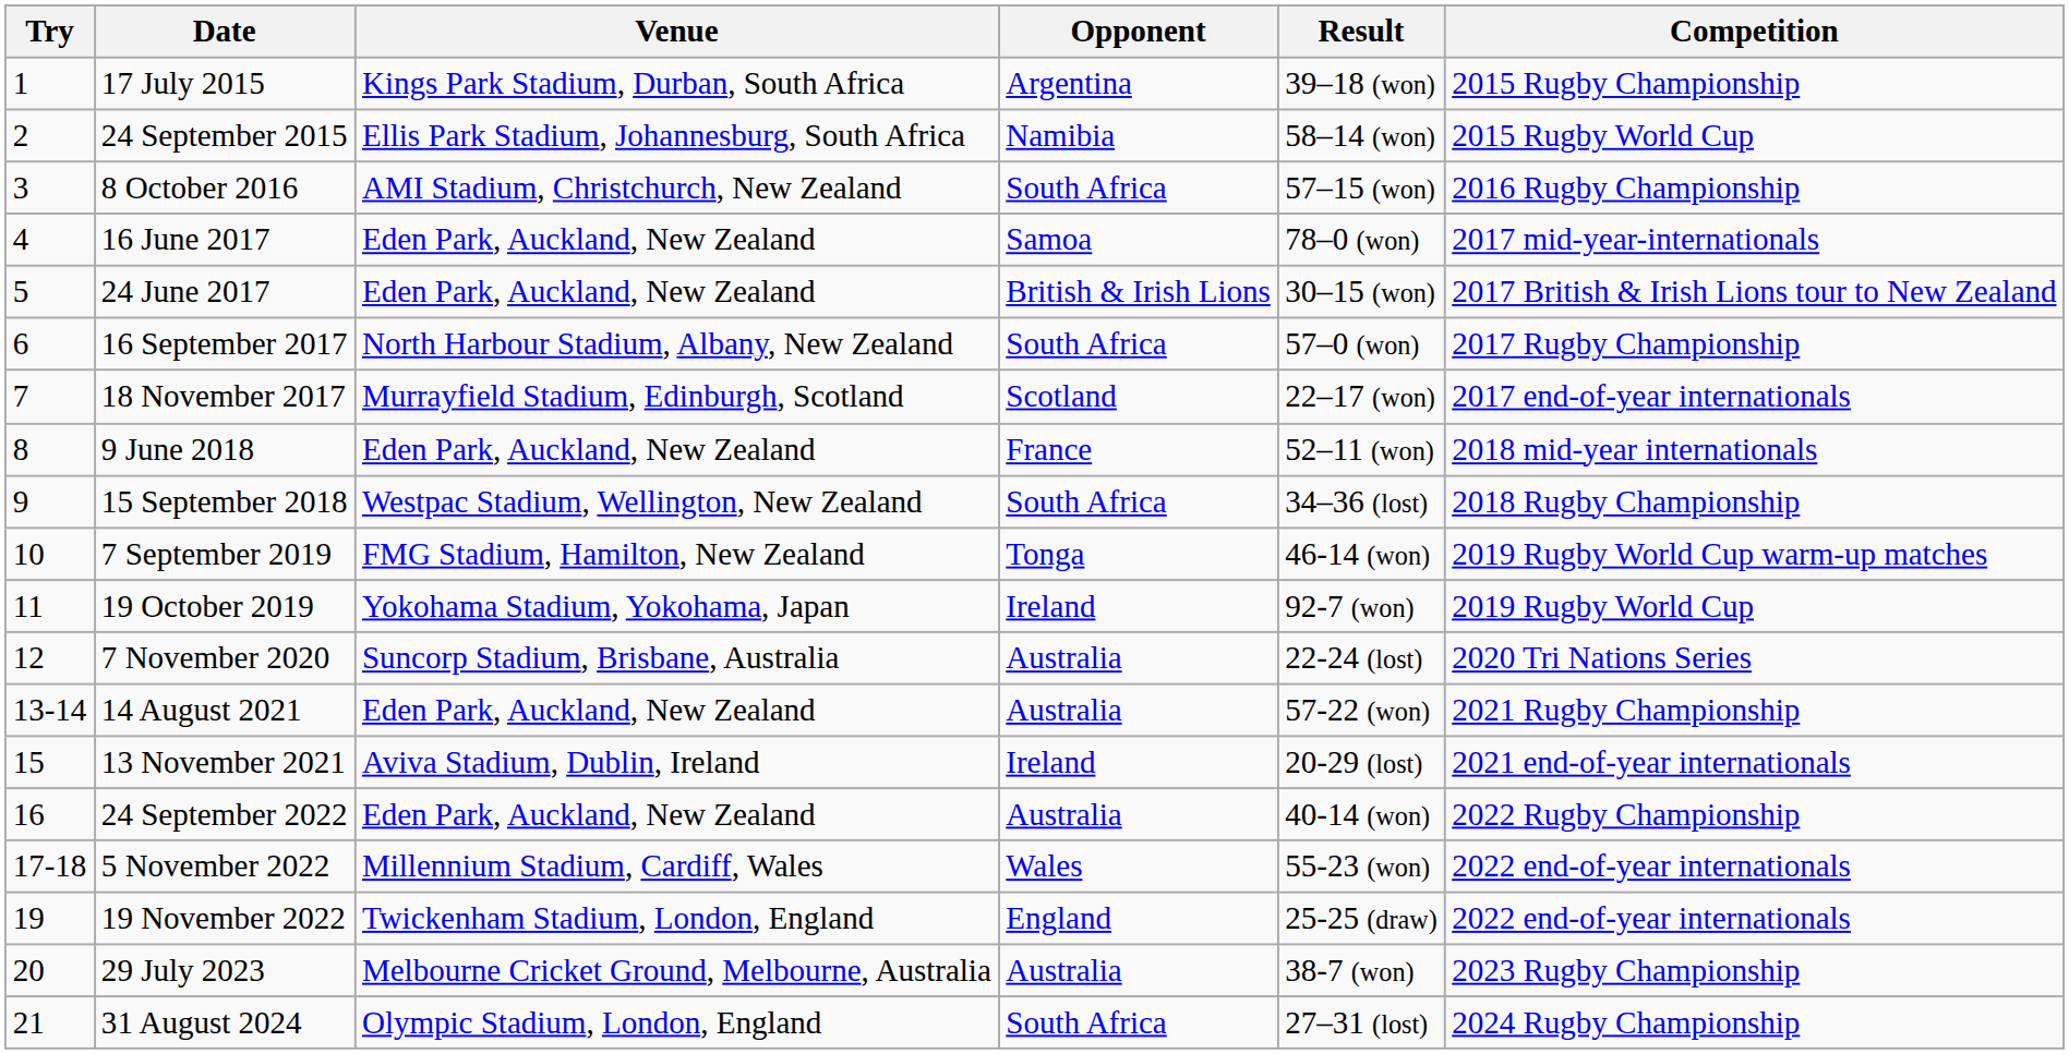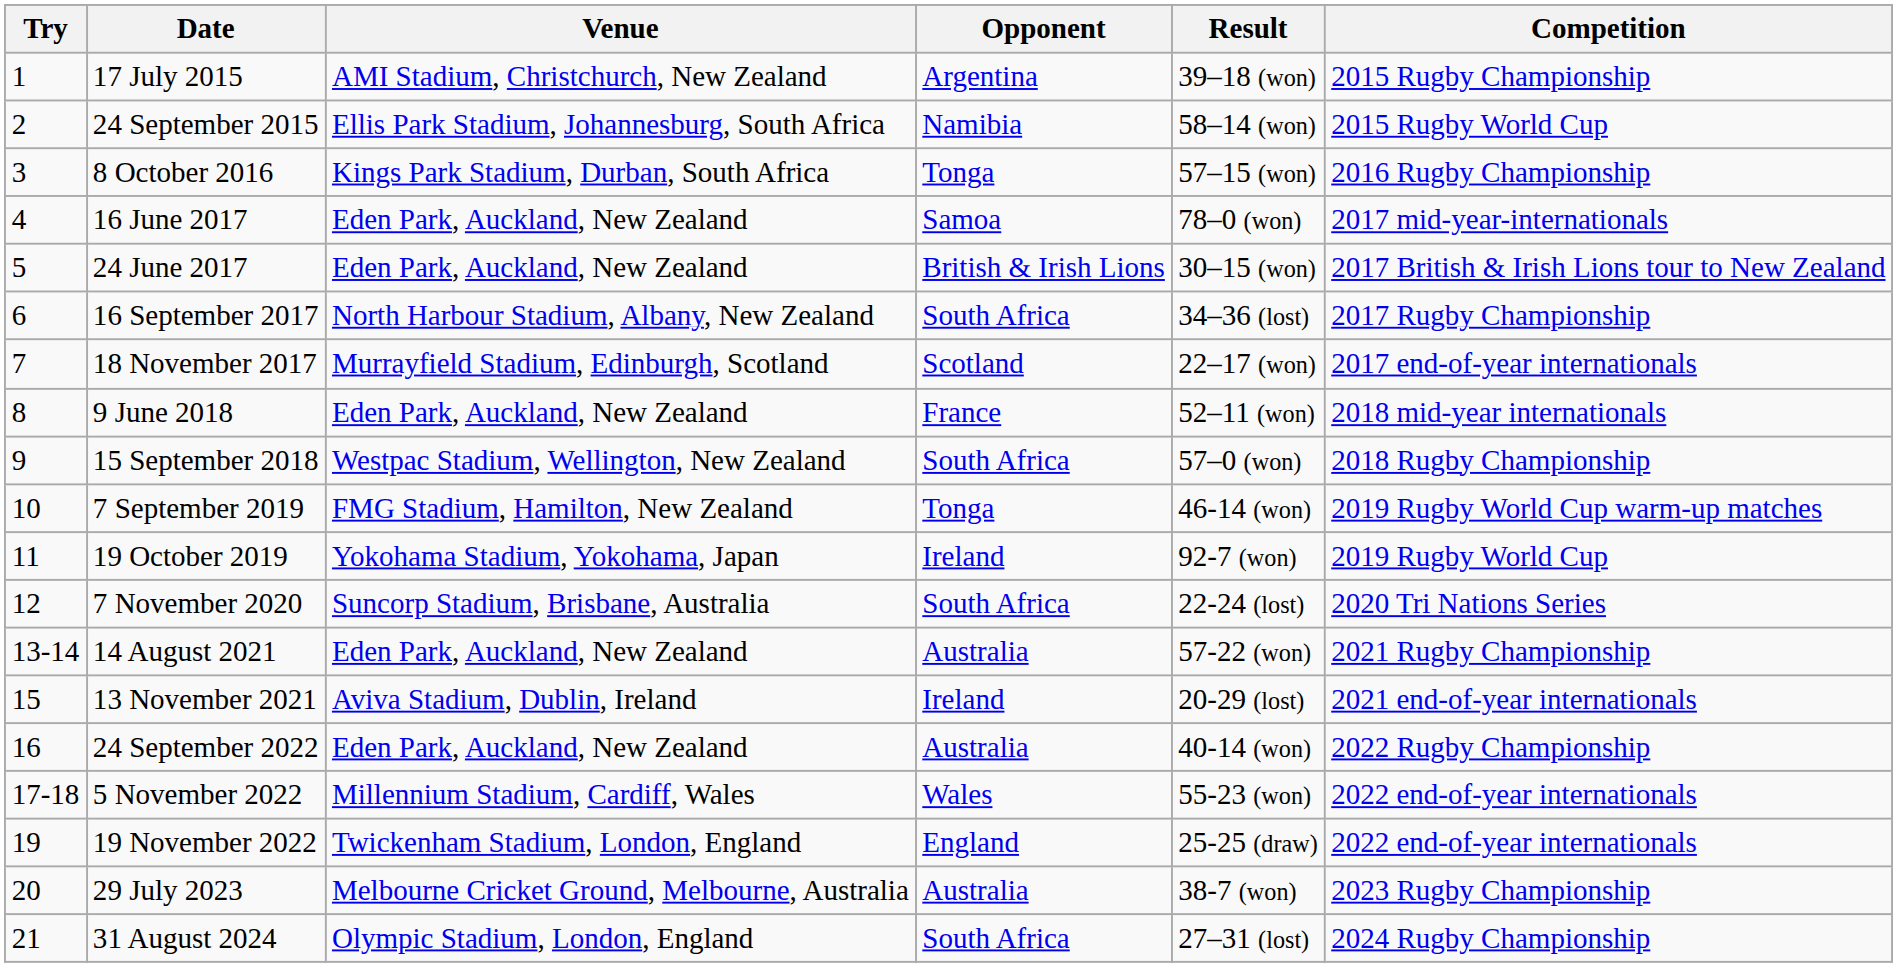 <table class="wikitable sortable" style="text-align:left; font-size:95%">
 <tr>
 <th>Try</th>
 <th>Date</th>
 <th>Venue</th>
 <th>Opponent</th>
 <th>Result</th>
 <th>Competition</th>
 </tr>
 <tr>
 <td>1</td>
 <td>17 July 2015</td>
-<td><a href='#'>Kings Park Stadium</a>, <a href='#'>Durban</a>, South Africa</td>
+<td><a href='#'>AMI Stadium</a>, <a href='#'>Christchurch</a>, New Zealand</td>
 <td><a href='#'>Argentina</a></td>
 <td>39–18 <small>(won)</small></td>
 <td><a href='#'>2015 Rugby Championship</a></td>
 </tr>
 <tr>
 <td>2</td>
 <td>24 September 2015</td>
 <td><a href='#'>Ellis Park Stadium</a>, <a href='#'>Johannesburg</a>, South Africa</td>
 <td><a href='#'>Namibia</a></td>
 <td>58–14 <small>(won)</small></td>
 <td><a href='#'>2015 Rugby World Cup</a></td>
 </tr>
 <tr>
 <td>3</td>
 <td>8 October 2016</td>
-<td><a href='#'>AMI Stadium</a>, <a href='#'>Christchurch</a>, New Zealand</td>
-<td><a href='#'>South Africa</a></td>
+<td><a href='#'>Kings Park Stadium</a>, <a href='#'>Durban</a>, South Africa</td>
+<td><a href='#'>Tonga</a></td>
 <td>57–15 <small>(won)</small></td>
 <td><a href='#'>2016 Rugby Championship</a></td>
 </tr>
 <tr>
 <td>4</td>
 <td>16 June 2017</td>
 <td><a href='#'>Eden Park</a>, <a href='#'>Auckland</a>, New Zealand</td>
 <td><a href='#'>Samoa</a></td>
 <td>78–0 <small>(won)</small></td>
 <td><a href='#'>2017 mid-year-internationals</a></td>
 </tr>
 <tr>
 <td>5</td>
 <td>24 June 2017</td>
 <td><a href='#'>Eden Park</a>, <a href='#'>Auckland</a>, New Zealand</td>
 <td><a href='#'>British & Irish Lions</a></td>
 <td>30–15 <small>(won)</small></td>
 <td><a href='#'>2017 British & Irish Lions tour to New Zealand</a></td>
 </tr>
 <tr>
 <td>6</td>
 <td>16 September 2017</td>
 <td><a href='#'>North Harbour Stadium</a>, <a href='#'>Albany</a>, New Zealand</td>
 <td><a href='#'>South Africa</a></td>
-<td>57–0 <small>(won)</small></td>
+<td>34–36 <small>(lost)</small></td>
 <td><a href='#'>2017 Rugby Championship</a></td>
 </tr>
 <tr>
 <td>7</td>
 <td>18 November 2017</td>
 <td><a href='#'>Murrayfield Stadium</a>, <a href='#'>Edinburgh</a>, Scotland</td>
 <td><a href='#'>Scotland</a></td>
 <td>22–17 <small>(won)</small></td>
 <td><a href='#'>2017 end-of-year internationals</a></td>
 </tr>
 <tr>
 <td>8</td>
 <td>9 June 2018</td>
 <td><a href='#'>Eden Park</a>, <a href='#'>Auckland</a>, New Zealand</td>
 <td><a href='#'>France</a></td>
 <td>52–11 <small>(won)</small></td>
 <td><a href='#'>2018 mid-year internationals</a></td>
 </tr>
 <tr>
 <td>9</td>
 <td>15 September 2018</td>
 <td><a href='#'>Westpac Stadium</a>, <a href='#'>Wellington</a>, New Zealand</td>
 <td><a href='#'>South Africa</a></td>
-<td>34–36 <small>(lost)</small></td>
+<td>57–0 <small>(won)</small></td>
 <td><a href='#'>2018 Rugby Championship</a></td>
 </tr>
 <tr>
 <td>10</td>
 <td>7 September 2019</td>
 <td><a href='#'>FMG Stadium</a>, <a href='#'>Hamilton</a>, New Zealand</td>
 <td><a href='#'>Tonga</a></td>
 <td>46-14 <small>(won)</small></td>
 <td><a href='#'>2019 Rugby World Cup warm-up matches</a></td>
 </tr>
 <tr>
 <td>11</td>
 <td>19 October 2019</td>
 <td><a href='#'>Yokohama Stadium</a>, <a href='#'>Yokohama</a>, Japan</td>
 <td><a href='#'>Ireland</a></td>
 <td>92-7 <small>(won)</small></td>
 <td><a href='#'>2019 Rugby World Cup</a></td>
 </tr>
 <tr>
 <td>12</td>
 <td>7 November 2020</td>
 <td><a href='#'>Suncorp Stadium</a>, <a href='#'>Brisbane</a>, Australia</td>
-<td><a href='#'>Australia</a></td>
+<td><a href='#'>South Africa</a></td>
 <td>22-24 <small>(lost)</small></td>
 <td><a href='#'>2020 Tri Nations Series</a></td>
 </tr>
 <tr>
 <td>13-14</td>
 <td>14 August 2021</td>
 <td><a href='#'>Eden Park</a>, <a href='#'>Auckland</a>, New Zealand</td>
 <td><a href='#'>Australia</a></td>
 <td>57-22 <small>(won)</small></td>
 <td><a href='#'>2021 Rugby Championship</a></td>
 </tr>
 <tr>
 <td>15</td>
 <td>13 November 2021</td>
 <td><a href='#'>Aviva Stadium</a>, <a href='#'>Dublin</a>, Ireland</td>
 <td><a href='#'>Ireland</a></td>
 <td>20-29 <small>(lost)</small></td>
 <td><a href='#'>2021 end-of-year internationals</a></td>
 </tr>
 <tr>
 <td>16</td>
 <td>24 September 2022</td>
 <td><a href='#'>Eden Park</a>, <a href='#'>Auckland</a>, New Zealand</td>
 <td><a href='#'>Australia</a></td>
 <td>40-14 <small>(won)</small></td>
 <td><a href='#'>2022 Rugby Championship</a></td>
 </tr>
 <tr>
 <td>17-18</td>
 <td>5 November 2022</td>
 <td><a href='#'>Millennium Stadium</a>, <a href='#'>Cardiff</a>, Wales</td>
 <td><a href='#'>Wales</a></td>
 <td>55-23 <small>(won)</small></td>
 <td><a href='#'>2022 end-of-year internationals</a></td>
 </tr>
 <tr>
 <td>19</td>
 <td>19 November 2022</td>
 <td><a href='#'>Twickenham Stadium</a>, <a href='#'>London</a>, England</td>
 <td><a href='#'>England</a></td>
 <td>25-25 <small>(draw)</small></td>
 <td><a href='#'>2022 end-of-year internationals</a></td>
 </tr>
 <tr>
 <td>20</td>
 <td>29 July 2023</td>
 <td><a href='#'>Melbourne Cricket Ground</a>, <a href='#'>Melbourne</a>, Australia</td>
 <td><a href='#'>Australia</a></td>
 <td>38-7 <small>(won)</small></td>
 <td><a href='#'>2023 Rugby Championship</a></td>
 </tr>
 <tr>
 <td>21</td>
 <td>31 August 2024</td>
 <td><a href='#'>Olympic Stadium</a>, <a href='#'>London</a>, England</td>
 <td><a href='#'>South Africa</a></td>
 <td>27–31 <small>(lost)</small></td>
 <td><a href='#'>2024 Rugby Championship</a></td>
 </tr>
 </table>
